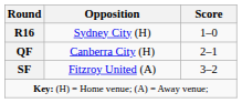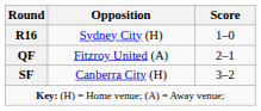 <table class="wikitable plainrowheaders" style="text-align:center;margin:0">
 <tr>
 <th scope="col" style="width:25px">Round</th>
 <th scope="col" style="width:180px">Opposition</th>
 <th scope="col" style="width:70px">Score</th>
 </tr>
 <tr>
 <th scope=row style="text-align:center">R16</th>
 <td><a href='#'>Sydney City</a> (H)</td>
 <td>1–0</td>
 </tr>
 <tr>
 <th scope=row style="text-align:center">QF</th>
-<td><a href='#'>Canberra City</a> (H)</td>
+<td><a href='#'>Fitzroy United</a> (A)</td>
 <td>2–1</td>
 </tr>
 <tr>
 <th scope=row style="text-align:center">SF</th>
-<td><a href='#'>Fitzroy United</a> (A)</td>
+<td><a href='#'>Canberra City</a> (H)</td>
 <td>3–2</td>
 </tr>
 <tr>
 <td colspan="3"><small><strong>Key:</strong> (H) = Home venue; (A) = Away venue;</small></td>
 </tr>
 </table>
